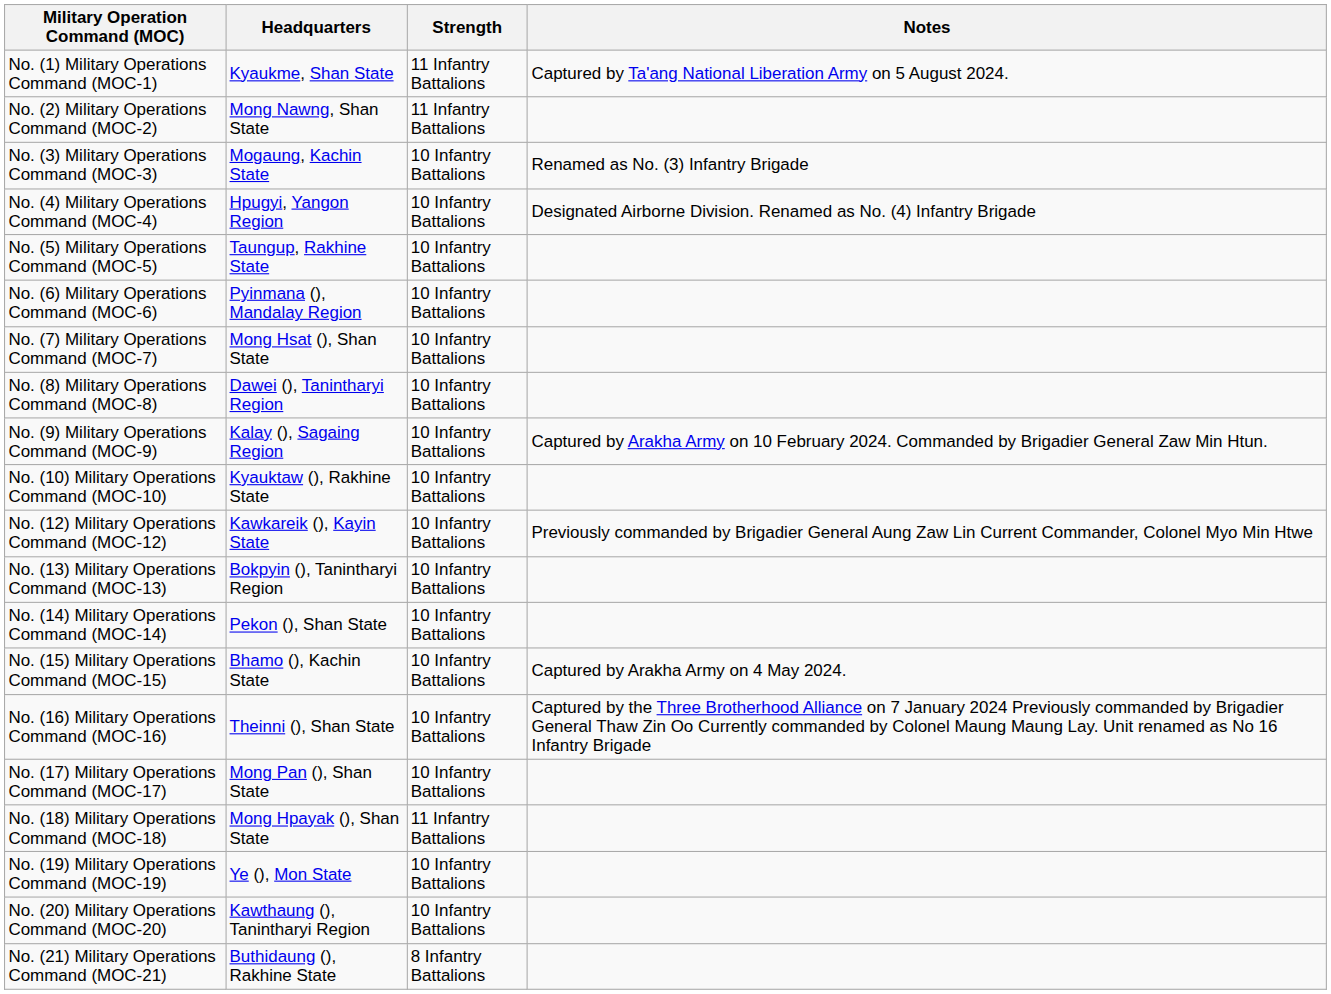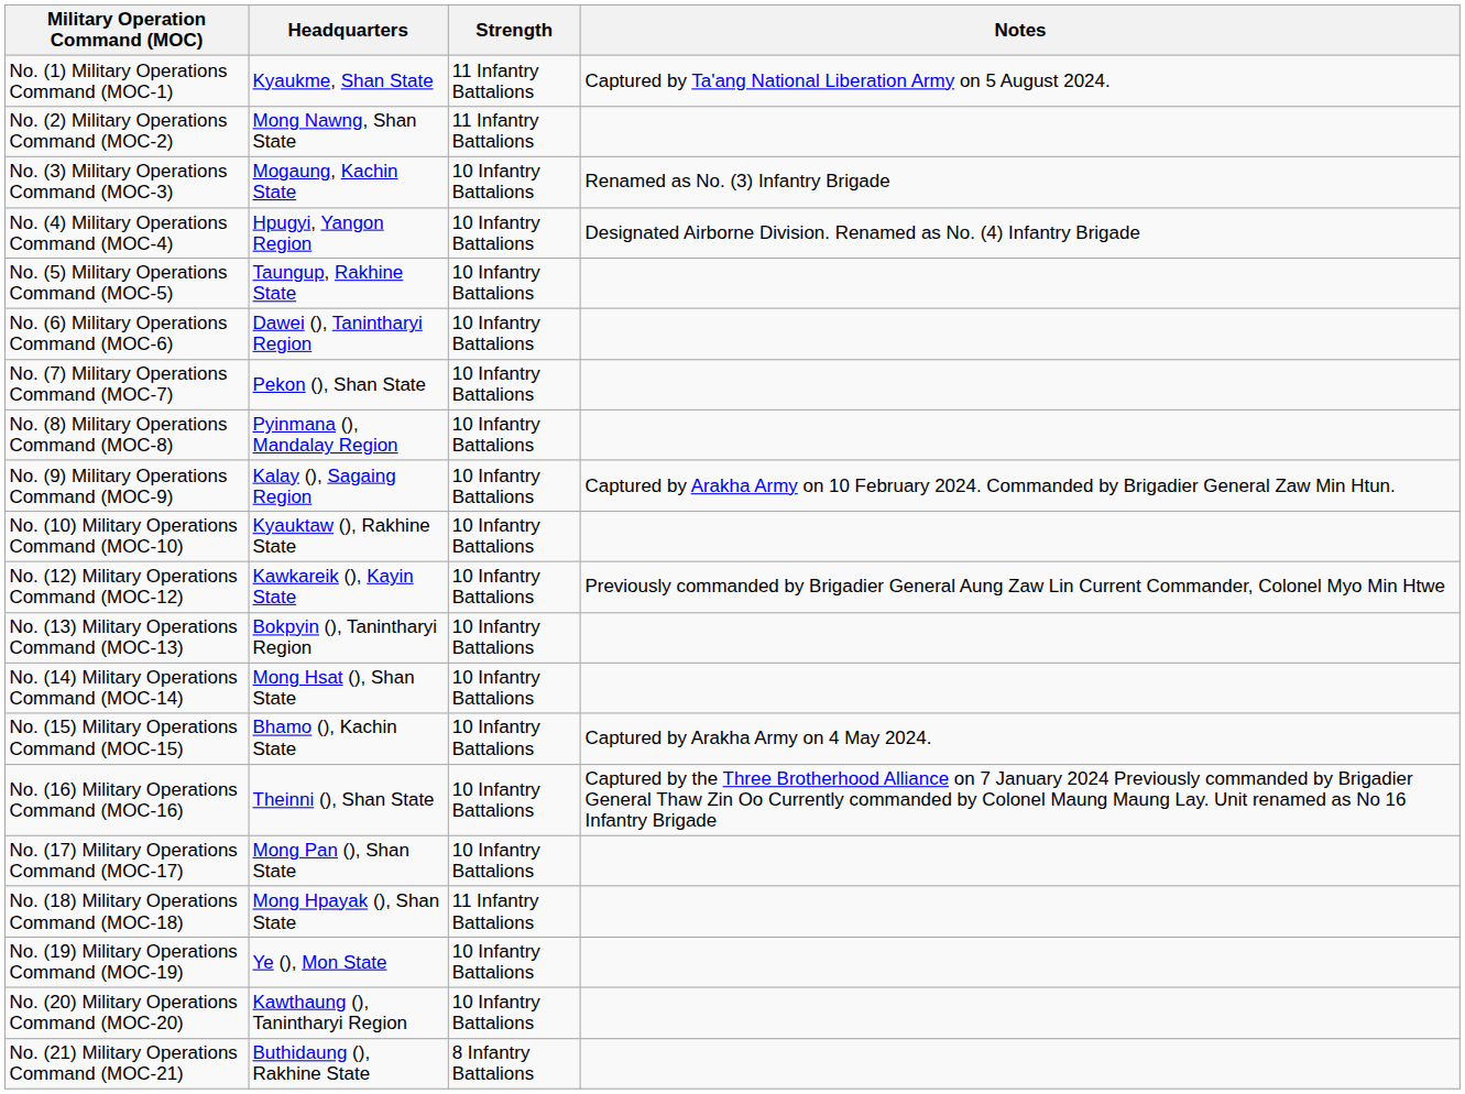 <table class="wikitable">
 <tr>
 <th>Military Operation Command (MOC)</th>
 <th>Headquarters</th>
 <th>Strength</th>
 <th>Notes</th>
 </tr>
 <tr>
 <td>No. (1) Military Operations Command (MOC-1)</td>
 <td><a href='#'>Kyaukme</a>, <a href='#'>Shan State</a></td>
 <td>11 Infantry Battalions</td>
 <td>Captured by <a href='#'>Ta'ang National Liberation Army</a> on 5 August 2024.</td>
 </tr>
 <tr>
 <td>No. (2) Military Operations Command (MOC-2)</td>
 <td><a href='#'>Mong Nawng</a>, Shan State</td>
 <td>11 Infantry Battalions</td>
 <td></td>
 </tr>
 <tr>
 <td>No. (3) Military Operations Command (MOC-3)</td>
 <td><a href='#'>Mogaung</a>, <a href='#'>Kachin State</a></td>
 <td>10 Infantry Battalions</td>
 <td>Renamed as No. (3) Infantry Brigade</td>
 </tr>
 <tr>
 <td>No. (4) Military Operations Command (MOC-4)</td>
 <td><a href='#'>Hpugyi</a>, <a href='#'>Yangon Region</a></td>
 <td>10 Infantry Battalions</td>
 <td>Designated Airborne Division. Renamed as No. (4) Infantry Brigade</td>
 </tr>
 <tr>
 <td>No. (5) Military Operations Command (MOC-5)</td>
 <td><a href='#'>Taungup</a>, <a href='#'>Rakhine State</a></td>
 <td>10 Infantry Battalions</td>
 <td></td>
 </tr>
 <tr>
 <td>No. (6) Military Operations Command (MOC-6)</td>
-<td><a href='#'>Pyinmana</a> (), <a href='#'>Mandalay Region</a></td>
+<td><a href='#'>Dawei</a> (), <a href='#'>Tanintharyi Region</a></td>
 <td>10 Infantry Battalions</td>
 <td></td>
 </tr>
 <tr>
 <td>No. (7) Military Operations Command (MOC-7)</td>
-<td><a href='#'>Mong Hsat</a> (), Shan State</td>
+<td><a href='#'>Pekon</a> (), Shan State</td>
 <td>10 Infantry Battalions</td>
 <td></td>
 </tr>
 <tr>
 <td>No. (8) Military Operations Command (MOC-8)</td>
-<td><a href='#'>Dawei</a> (), <a href='#'>Tanintharyi Region</a></td>
+<td><a href='#'>Pyinmana</a> (), <a href='#'>Mandalay Region</a></td>
 <td>10 Infantry Battalions</td>
 <td></td>
 </tr>
 <tr>
 <td>No. (9) Military Operations Command (MOC-9)</td>
 <td><a href='#'>Kalay</a> (), <a href='#'>Sagaing Region</a></td>
 <td>10 Infantry Battalions</td>
 <td>Captured by <a href='#'>Arakha Army</a> on 10 February 2024. Commanded by Brigadier General Zaw Min Htun.</td>
 </tr>
 <tr>
 <td>No. (10) Military Operations Command (MOC-10)</td>
 <td><a href='#'>Kyauktaw</a> (), Rakhine State</td>
 <td>10 Infantry Battalions</td>
 <td></td>
 </tr>
 <tr>
 <td>No. (12) Military Operations Command (MOC-12)</td>
 <td><a href='#'>Kawkareik</a> (), <a href='#'>Kayin State</a></td>
 <td>10 Infantry Battalions</td>
 <td>Previously commanded by Brigadier General Aung Zaw Lin Current Commander, Colonel Myo Min Htwe</td>
 </tr>
 <tr>
 <td>No. (13) Military Operations Command (MOC-13)</td>
 <td><a href='#'>Bokpyin</a> (), Tanintharyi Region</td>
 <td>10 Infantry Battalions</td>
 <td></td>
 </tr>
 <tr>
 <td>No. (14) Military Operations Command (MOC-14)</td>
-<td><a href='#'>Pekon</a> (), Shan State</td>
+<td><a href='#'>Mong Hsat</a> (), Shan State</td>
 <td>10 Infantry Battalions</td>
 <td></td>
 </tr>
 <tr>
 <td>No. (15) Military Operations Command (MOC-15)</td>
 <td><a href='#'>Bhamo</a> (), Kachin State</td>
 <td>10 Infantry Battalions</td>
 <td>Captured by Arakha Army on 4 May 2024.</td>
 </tr>
 <tr>
 <td>No. (16) Military Operations Command (MOC-16)</td>
 <td><a href='#'>Theinni</a> (), Shan State</td>
 <td>10 Infantry Battalions</td>
 <td>Captured by the <a href='#'>Three Brotherhood Alliance</a> on 7 January 2024 Previously commanded by Brigadier General Thaw Zin Oo Currently commanded by Colonel Maung Maung Lay.  Unit renamed as No 16 Infantry Brigade</td>
 </tr>
 <tr>
 <td>No. (17) Military Operations Command (MOC-17)</td>
 <td><a href='#'>Mong Pan</a> (), Shan State</td>
 <td>10 Infantry Battalions</td>
 <td></td>
 </tr>
 <tr>
 <td>No. (18) Military Operations Command (MOC-18)</td>
 <td><a href='#'>Mong Hpayak</a> (), Shan State</td>
 <td>11 Infantry Battalions</td>
 <td></td>
 </tr>
 <tr>
 <td>No. (19) Military Operations Command (MOC-19)</td>
 <td><a href='#'>Ye</a> (), <a href='#'>Mon State</a></td>
 <td>10 Infantry Battalions</td>
 <td></td>
 </tr>
 <tr>
 <td>No. (20) Military Operations Command (MOC-20)</td>
 <td><a href='#'>Kawthaung</a> (), Tanintharyi Region</td>
 <td>10 Infantry Battalions</td>
 <td></td>
 </tr>
 <tr>
 <td>No. (21) Military Operations Command (MOC-21)</td>
 <td><a href='#'>Buthidaung</a> (), Rakhine State</td>
 <td>8 Infantry Battalions</td>
 <td></td>
 </tr>
 </table>
